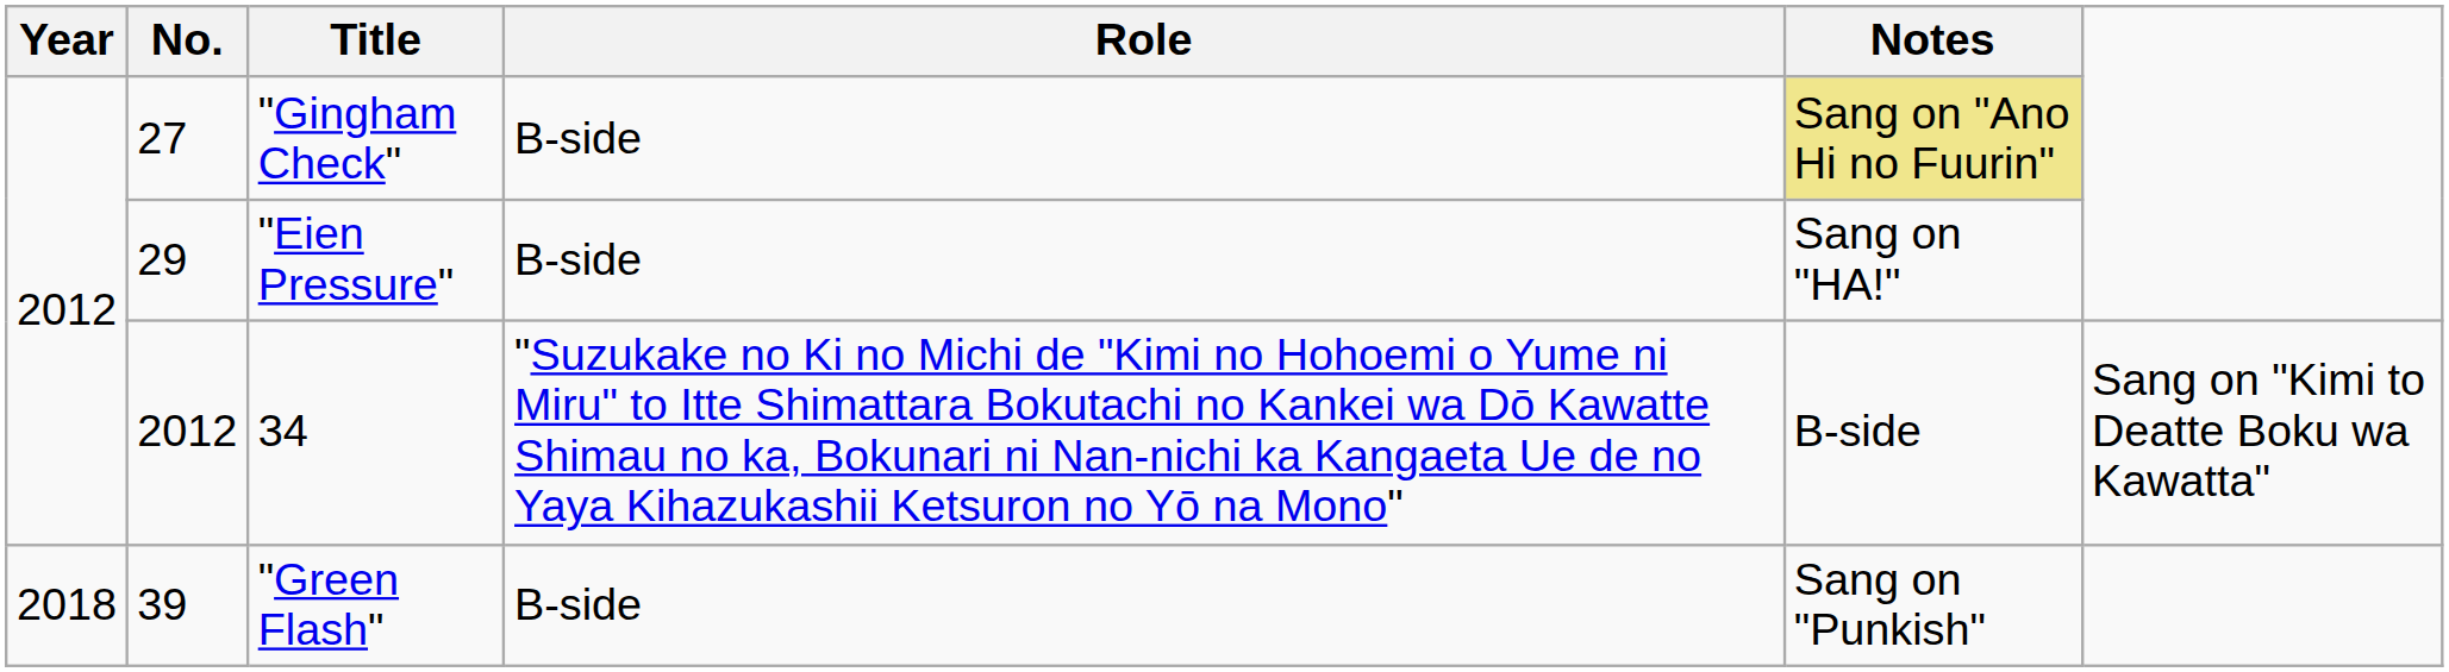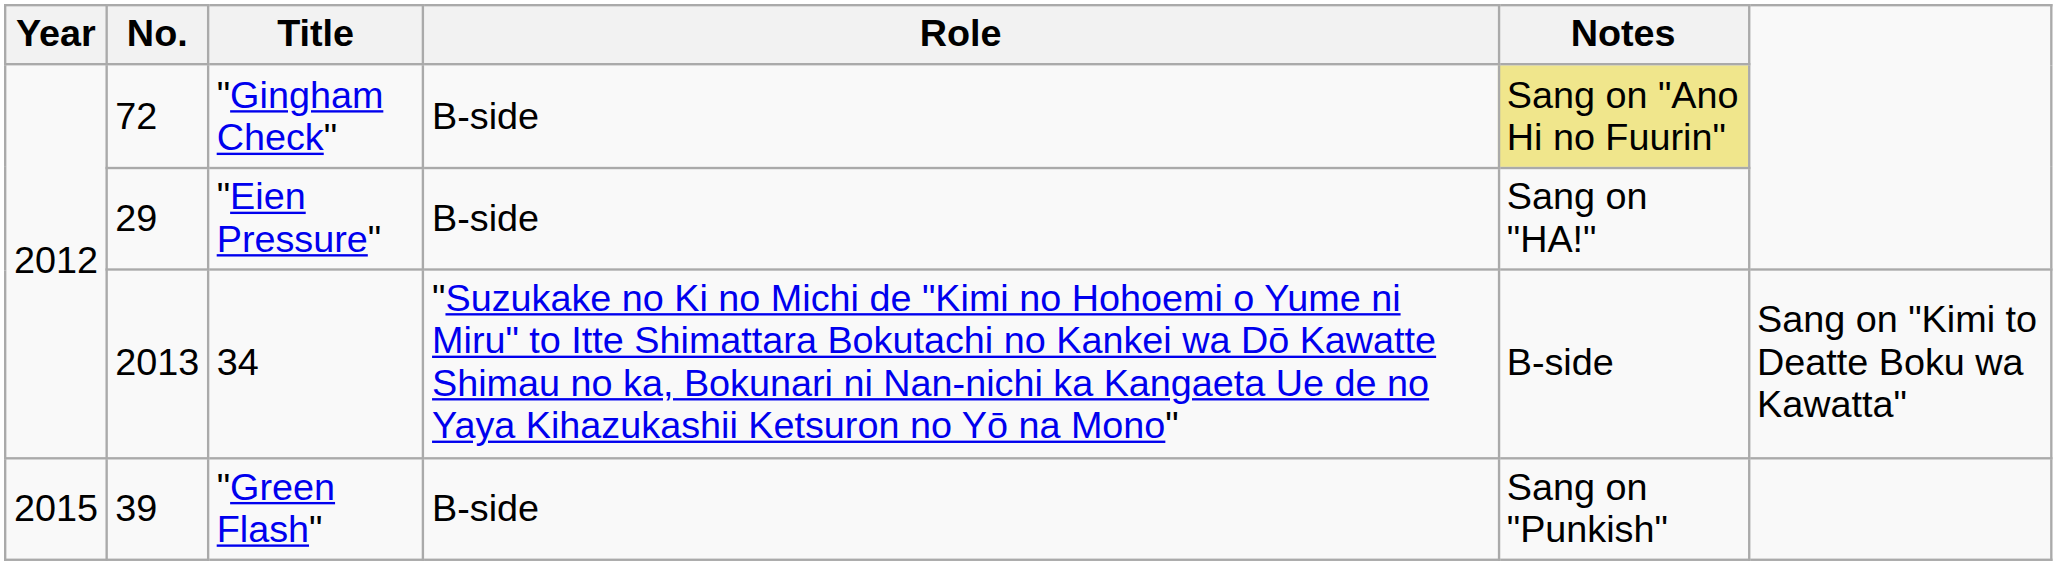 <table class="wikitable sortable">
 <tr>
 <th>Year</th>
 <th data-sort-type="number">No. </th>
 <th>Title </th>
 <th>Role </th>
 <th class="unsortable">Notes </th>
 </tr>
 <tr>
 <td rowspan="3">2012</td>
-<td>27</td>
+<td>72</td>
 <td>"<a href='#'>Gingham Check</a>"</td>
 <td>B-side</td>
 <td style="background: khaki;">Sang on "Ano Hi no Fuurin"</td>
 </tr>
 <tr>
 <td>29</td>
 <td>"<a href='#'>Eien Pressure</a>"</td>
 <td>B-side</td>
 <td>Sang on "HA!"</td>
 </tr>
 <tr>
-<td>2012</td>
+<td>2013</td>
 <td>34</td>
 <td>"<a href='#'>Suzukake no Ki no Michi de "Kimi no Hohoemi o Yume ni Miru" to Itte Shimattara Bokutachi no Kankei wa Dō Kawatte Shimau no ka, Bokunari ni Nan-nichi ka Kangaeta Ue de no Yaya Kihazukashii Ketsuron no Yō na Mono</a>"</td>
 <td>B-side</td>
 <td>Sang on "Kimi to Deatte Boku wa Kawatta"</td>
 </tr>
 <tr>
-<td>2018</td>
+<td>2015</td>
 <td>39</td>
 <td>"<a href='#'>Green Flash</a>"</td>
 <td>B-side</td>
 <td>Sang on "Punkish"</td>
 </tr>
 </table>
